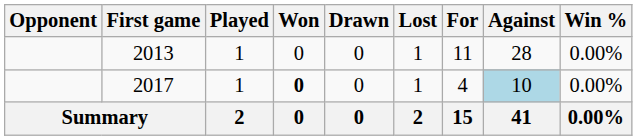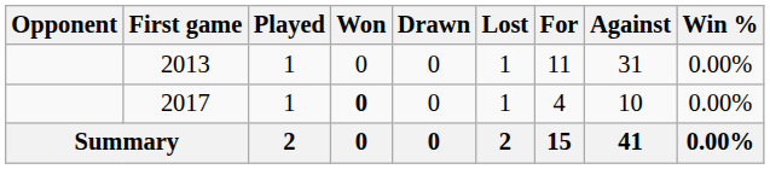 <table class="wikitable sortable" style="text-align:center;">
 <tr>
 <th>Opponent</th>
 <th>First game</th>
 <th>Played</th>
 <th>Won</th>
 <th>Drawn</th>
 <th>Lost</th>
 <th>For</th>
 <th>Against</th>
 <th>Win %</th>
 </tr>
 <tr>
 <td style="text-align: left;"></td>
 <td>2013</td>
 <td>1</td>
 <td>0</td>
 <td>0</td>
 <td>1</td>
 <td>11</td>
-<td>28</td>
+<td>31</td>
 <td>0.00%</td>
 </tr>
 <tr>
 <td style="text-align: left;"></td>
 <td>2017</td>
 <td>1</td>
 <td><strong>0</strong></td>
 <td>0</td>
 <td>1</td>
 <td>4</td>
-<td style="background: lightblue;">10</td>
+<td>10</td>
 <td>0.00%</td>
 </tr>
 <tr>
 <th colspan="2">Summary</th>
 <th>2</th>
 <th>0</th>
 <th>0</th>
 <th>2</th>
 <th>15</th>
 <th>41</th>
 <th>0.00%</th>
 </tr>
 </table>
